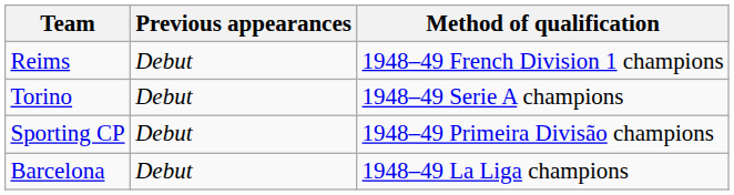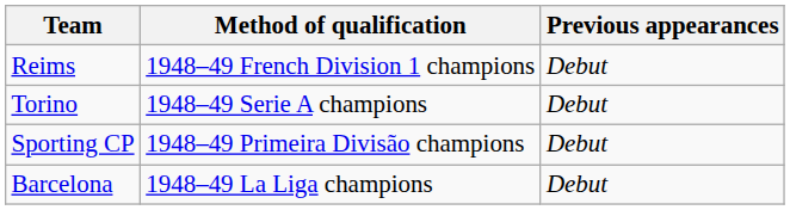 <table class="wikitable">
 <tr>
 <th>Team</th>
+<th>Method of qualification</th>
 <th>Previous appearances</th>
-<th>Method of qualification</th>
 </tr>
 <tr>
 <td> <a href='#'>Reims</a></td>
+<td><a href='#'>1948–49 French Division 1</a> champions</td>
 <td><em>Debut</em></td>
-<td><a href='#'>1948–49 French Division 1</a> champions</td>
 </tr>
 <tr>
 <td> <a href='#'>Torino</a></td>
+<td><a href='#'>1948–49 Serie A</a> champions</td>
 <td><em>Debut</em></td>
-<td><a href='#'>1948–49 Serie A</a> champions</td>
 </tr>
 <tr>
 <td> <a href='#'>Sporting CP</a></td>
+<td><a href='#'>1948–49 Primeira Divisão</a> champions</td>
 <td><em>Debut</em></td>
-<td><a href='#'>1948–49 Primeira Divisão</a> champions</td>
 </tr>
 <tr>
 <td> <a href='#'>Barcelona</a></td>
+<td><a href='#'>1948–49 La Liga</a> champions</td>
 <td><em>Debut</em></td>
-<td><a href='#'>1948–49 La Liga</a> champions</td>
 </tr>
 </table>
